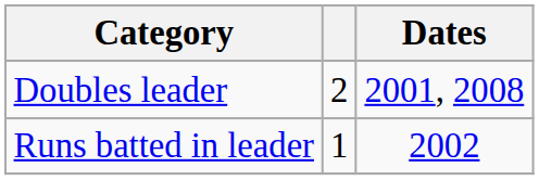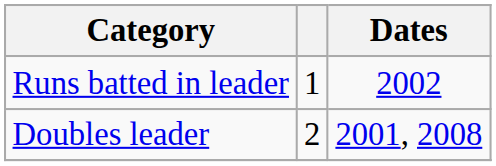 <table class="wikitable" margin: 5px; text-align: center;>
 <tr>
 <th>Category</th>
 <th></th>
 <th>Dates</th>
 </tr>
 <tr>
+<td><a href='#'>Runs batted in leader</a></td>
+<td align="center">1</td>
+<td align="center"><a href='#'>2002</a></td>
+</tr>
+<tr>
 <td><a href='#'>Doubles leader</a></td>
 <td align="center">2</td>
 <td align="center"><a href='#'>2001</a>, <a href='#'>2008</a></td>
 </tr>
 <tr>
-<td><a href='#'>Runs batted in leader</a></td>
-<td align="center">1</td>
-<td align="center"><a href='#'>2002</a></td>
-</tr>
-<tr>
 </tr>
 </table>
